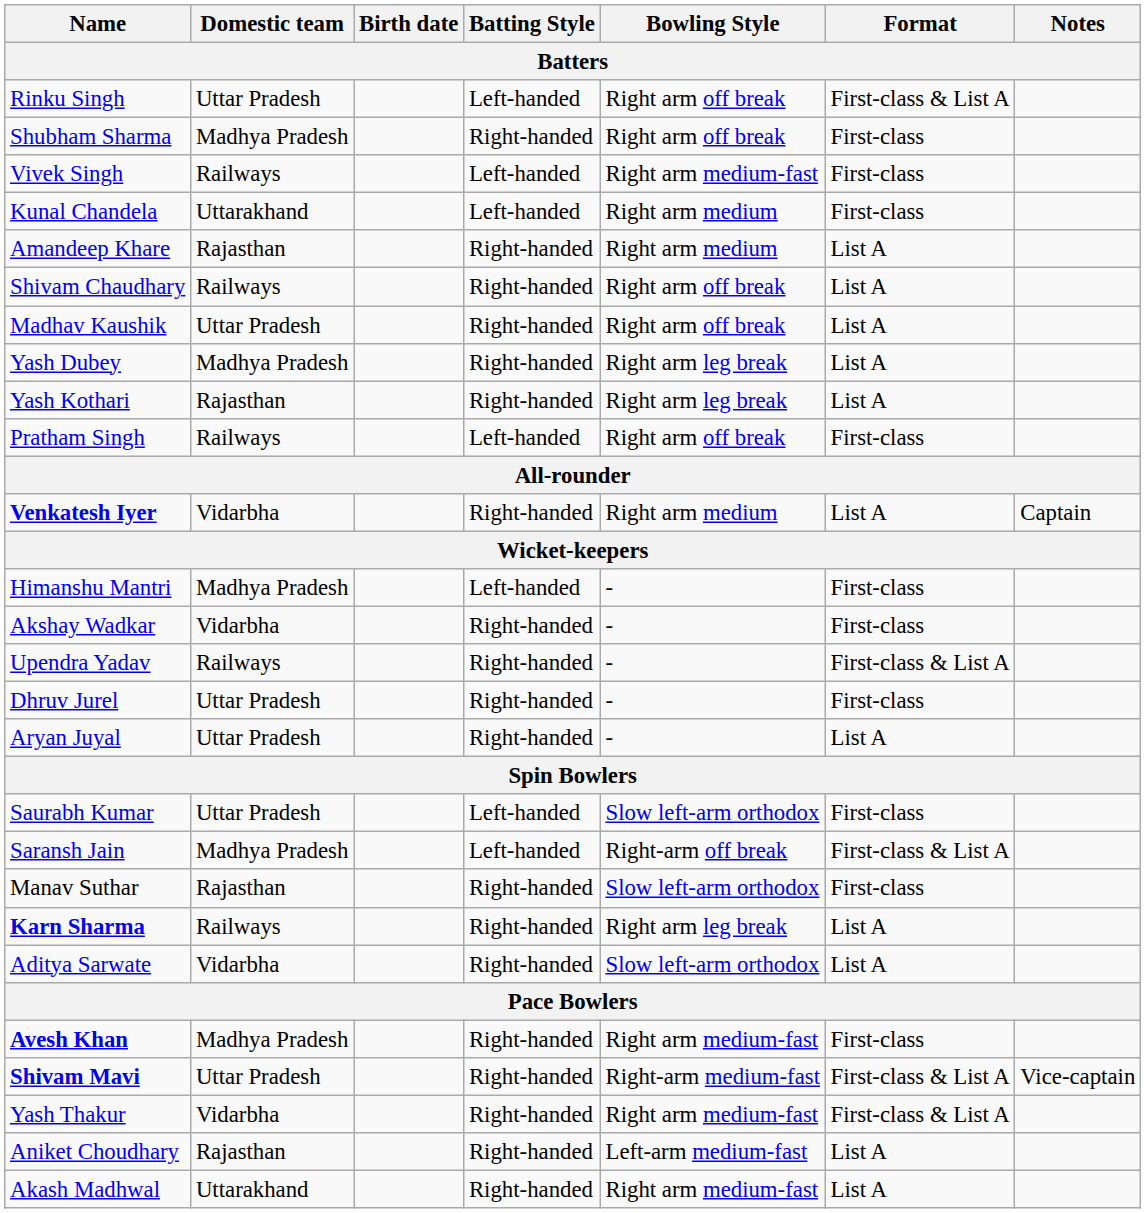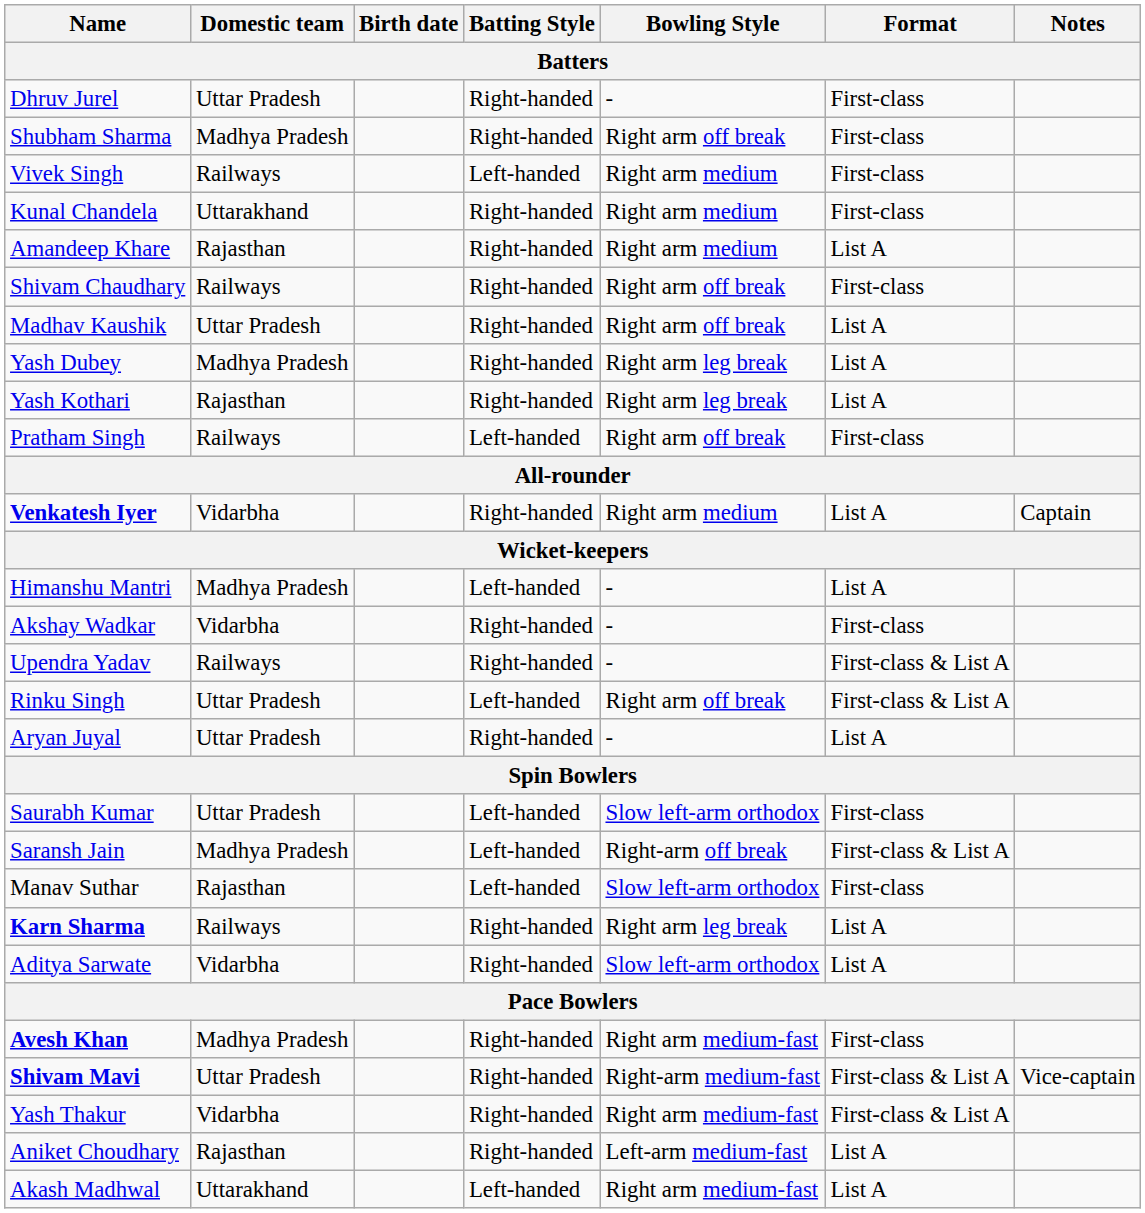 <table class="wikitable"  style="font-size:95%;">
 <tr>
 <th>Name</th>
 <th>Domestic team</th>
 <th>Birth date</th>
 <th>Batting Style</th>
 <th>Bowling Style</th>
 <th>Format</th>
 <th>Notes</th>
 </tr>
 <tr>
 <th colspan="7">Batters</th>
 </tr>
 <tr>
-<td><a href='#'>Rinku Singh</a></td>
+<td><a href='#'>Dhruv Jurel</a></td>
 <td>Uttar Pradesh</td>
 <td></td>
-<td>Left-handed</td>
-<td>Right arm <a href='#'>off break</a></td>
-<td>First-class & List A</td>
+<td>Right-handed</td>
+<td>-</td>
+<td>First-class</td>
 <td></td>
 </tr>
 <tr>
 <td><a href='#'>Shubham Sharma</a></td>
 <td>Madhya Pradesh</td>
 <td></td>
 <td>Right-handed</td>
 <td>Right arm <a href='#'>off break</a></td>
 <td>First-class</td>
 <td></td>
 </tr>
 <tr>
 <td><a href='#'>Vivek Singh</a></td>
 <td>Railways</td>
 <td></td>
 <td>Left-handed</td>
-<td>Right arm <a href='#'>medium-fast</a></td>
+<td>Right arm <a href='#'>medium</a></td>
 <td>First-class</td>
 <td></td>
 </tr>
 <tr>
 <td><a href='#'>Kunal Chandela</a></td>
 <td>Uttarakhand</td>
 <td></td>
-<td>Left-handed</td>
+<td>Right-handed</td>
 <td>Right arm <a href='#'>medium</a></td>
 <td>First-class</td>
 <td></td>
 </tr>
 <tr>
 <td><a href='#'>Amandeep Khare</a></td>
 <td>Rajasthan</td>
 <td></td>
 <td>Right-handed</td>
 <td>Right arm <a href='#'>medium</a></td>
 <td>List A</td>
 <td></td>
 </tr>
 <tr>
 <td><a href='#'>Shivam Chaudhary</a></td>
 <td>Railways</td>
 <td></td>
 <td>Right-handed</td>
 <td>Right arm <a href='#'>off break</a></td>
-<td>List A</td>
+<td>First-class</td>
 <td></td>
 </tr>
 <tr>
 <td><a href='#'>Madhav Kaushik</a></td>
 <td>Uttar Pradesh</td>
 <td></td>
 <td>Right-handed</td>
 <td>Right arm <a href='#'>off break</a></td>
 <td>List A</td>
 <td></td>
 </tr>
 <tr>
 <td><a href='#'>Yash Dubey</a></td>
 <td>Madhya Pradesh</td>
 <td></td>
 <td>Right-handed</td>
 <td>Right arm <a href='#'>leg break</a></td>
 <td>List A</td>
 <td></td>
 </tr>
 <tr>
 <td><a href='#'>Yash Kothari</a></td>
 <td>Rajasthan</td>
 <td></td>
 <td>Right-handed</td>
 <td>Right arm <a href='#'>leg break</a></td>
 <td>List A</td>
 <td></td>
 </tr>
 <tr>
 <td><a href='#'>Pratham Singh</a></td>
 <td>Railways</td>
 <td></td>
 <td>Left-handed</td>
 <td>Right arm <a href='#'>off break</a></td>
 <td>First-class</td>
 <td></td>
 </tr>
 <tr>
 <th colspan="7">All-rounder</th>
 </tr>
 <tr>
 <td><strong><a href='#'>Venkatesh Iyer</a></strong></td>
 <td>Vidarbha</td>
 <td></td>
 <td>Right-handed</td>
 <td>Right arm <a href='#'>medium</a></td>
 <td>List A</td>
 <td>Captain</td>
 </tr>
 <tr>
 <th colspan="7">Wicket-keepers</th>
 </tr>
 <tr>
 <td><a href='#'>Himanshu Mantri</a></td>
 <td>Madhya Pradesh</td>
 <td></td>
 <td>Left-handed</td>
 <td>-</td>
-<td>First-class</td>
+<td>List A</td>
 <td></td>
 </tr>
 <tr>
 <td><a href='#'>Akshay Wadkar</a></td>
 <td>Vidarbha</td>
 <td></td>
 <td>Right-handed</td>
 <td>-</td>
 <td>First-class</td>
 <td></td>
 </tr>
 <tr>
 <td><a href='#'>Upendra Yadav</a></td>
 <td>Railways</td>
 <td></td>
 <td>Right-handed</td>
 <td>-</td>
 <td>First-class & List A</td>
 <td></td>
 </tr>
 <tr>
-<td><a href='#'>Dhruv Jurel</a></td>
+<td><a href='#'>Rinku Singh</a></td>
 <td>Uttar Pradesh</td>
 <td></td>
-<td>Right-handed</td>
-<td>-</td>
-<td>First-class</td>
+<td>Left-handed</td>
+<td>Right arm <a href='#'>off break</a></td>
+<td>First-class & List A</td>
 <td></td>
 </tr>
 <tr>
 <td><a href='#'>Aryan Juyal</a></td>
 <td>Uttar Pradesh</td>
 <td></td>
 <td>Right-handed</td>
 <td>-</td>
 <td>List A</td>
 <td></td>
 </tr>
 <tr>
 <th colspan="7">Spin Bowlers</th>
 </tr>
 <tr>
 <td><a href='#'>Saurabh Kumar</a></td>
 <td>Uttar Pradesh</td>
 <td></td>
 <td>Left-handed</td>
 <td><a href='#'>Slow left-arm orthodox</a></td>
 <td>First-class</td>
 <td></td>
 </tr>
 <tr>
 <td><a href='#'>Saransh Jain</a></td>
 <td>Madhya Pradesh</td>
 <td></td>
 <td>Left-handed</td>
 <td>Right-arm <a href='#'>off break</a></td>
 <td>First-class & List A</td>
 <td></td>
 </tr>
 <tr>
 <td>Manav Suthar</td>
 <td>Rajasthan</td>
 <td></td>
-<td>Right-handed</td>
+<td>Left-handed</td>
 <td><a href='#'>Slow left-arm orthodox</a></td>
 <td>First-class</td>
 <td></td>
 </tr>
 <tr>
 <td><strong><a href='#'>Karn Sharma</a></strong></td>
 <td>Railways</td>
 <td></td>
 <td>Right-handed</td>
 <td>Right arm <a href='#'>leg break</a></td>
 <td>List A</td>
 <td></td>
 </tr>
 <tr>
 <td><a href='#'>Aditya Sarwate</a></td>
 <td>Vidarbha</td>
 <td></td>
 <td>Right-handed</td>
 <td><a href='#'>Slow left-arm orthodox</a></td>
 <td>List A</td>
 <td></td>
 </tr>
 <tr>
 <th colspan="7">Pace Bowlers</th>
 </tr>
 <tr>
 <td><strong><a href='#'>Avesh Khan</a></strong></td>
 <td>Madhya Pradesh</td>
 <td></td>
 <td>Right-handed</td>
 <td>Right arm <a href='#'>medium-fast</a></td>
 <td>First-class</td>
 <td></td>
 </tr>
 <tr>
 <td><strong><a href='#'>Shivam Mavi</a></strong></td>
 <td>Uttar Pradesh</td>
 <td></td>
 <td>Right-handed</td>
 <td>Right-arm <a href='#'>medium-fast</a></td>
 <td>First-class & List A</td>
 <td>Vice-captain</td>
 </tr>
 <tr>
 <td><a href='#'>Yash Thakur</a></td>
 <td>Vidarbha</td>
 <td></td>
 <td>Right-handed</td>
 <td>Right arm <a href='#'>medium-fast</a></td>
 <td>First-class & List A</td>
 <td></td>
 </tr>
 <tr>
 <td><a href='#'>Aniket Choudhary</a></td>
 <td>Rajasthan</td>
 <td></td>
 <td>Right-handed</td>
 <td>Left-arm <a href='#'>medium-fast</a></td>
 <td>List A</td>
 <td></td>
 </tr>
 <tr>
 <td><a href='#'>Akash Madhwal</a></td>
 <td>Uttarakhand</td>
 <td></td>
-<td>Right-handed</td>
+<td>Left-handed</td>
 <td>Right arm <a href='#'>medium-fast</a></td>
 <td>List A</td>
 <td></td>
 </tr>
 </table>
